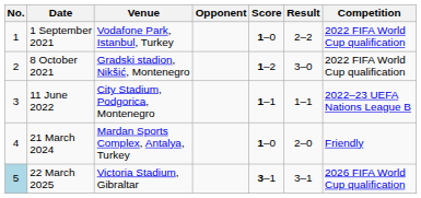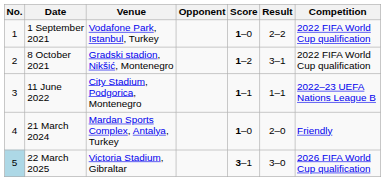 <table class="wikitable">
 <tr>
 <th>No.</th>
 <th>Date</th>
 <th>Venue</th>
 <th>Opponent</th>
 <th>Score</th>
 <th>Result</th>
 <th>Competition</th>
 </tr>
 <tr>
 <td align=center>1</td>
 <td>1 September 2021</td>
 <td><a href='#'>Vodafone Park</a>, <a href='#'>Istanbul</a>, Turkey</td>
 <td></td>
 <td align=center><strong>1</strong>–0</td>
 <td align=center>2–2</td>
 <td><a href='#'>2022 FIFA World Cup qualification</a></td>
 </tr>
 <tr>
 <td align=center>2</td>
 <td>8 October 2021</td>
 <td><a href='#'>Gradski stadion</a>, <a href='#'>Nikšić</a>, Montenegro</td>
 <td></td>
 <td align=center><strong>1</strong>–2</td>
-<td align=center>3–0</td>
+<td align=center>3–1</td>
 <td>2022 FIFA World Cup qualification</td>
 </tr>
 <tr>
 <td align=center>3</td>
 <td>11 June 2022</td>
 <td><a href='#'>City Stadium</a>, <a href='#'>Podgorica</a>, Montenegro</td>
 <td></td>
 <td align=center><strong>1</strong>–1</td>
 <td align=center>1–1</td>
 <td><a href='#'>2022–23 UEFA Nations League B</a></td>
 </tr>
 <tr>
 <td align=center>4</td>
 <td>21 March 2024</td>
 <td><a href='#'>Mardan Sports Complex</a>, <a href='#'>Antalya</a>, Turkey</td>
 <td></td>
 <td align=center><strong>1</strong>–0</td>
 <td align=center>2–0</td>
 <td><a href='#'>Friendly</a></td>
 </tr>
 <tr>
 <td align=center style="background: lightblue;">5</td>
 <td>22 March 2025</td>
 <td><a href='#'>Victoria Stadium</a>, Gibraltar</td>
 <td></td>
 <td align=center><strong>3</strong>–1</td>
-<td align=center>3–1</td>
+<td align=center>3–0</td>
 <td><a href='#'>2026 FIFA World Cup qualification</a></td>
 </tr>
 </table>
